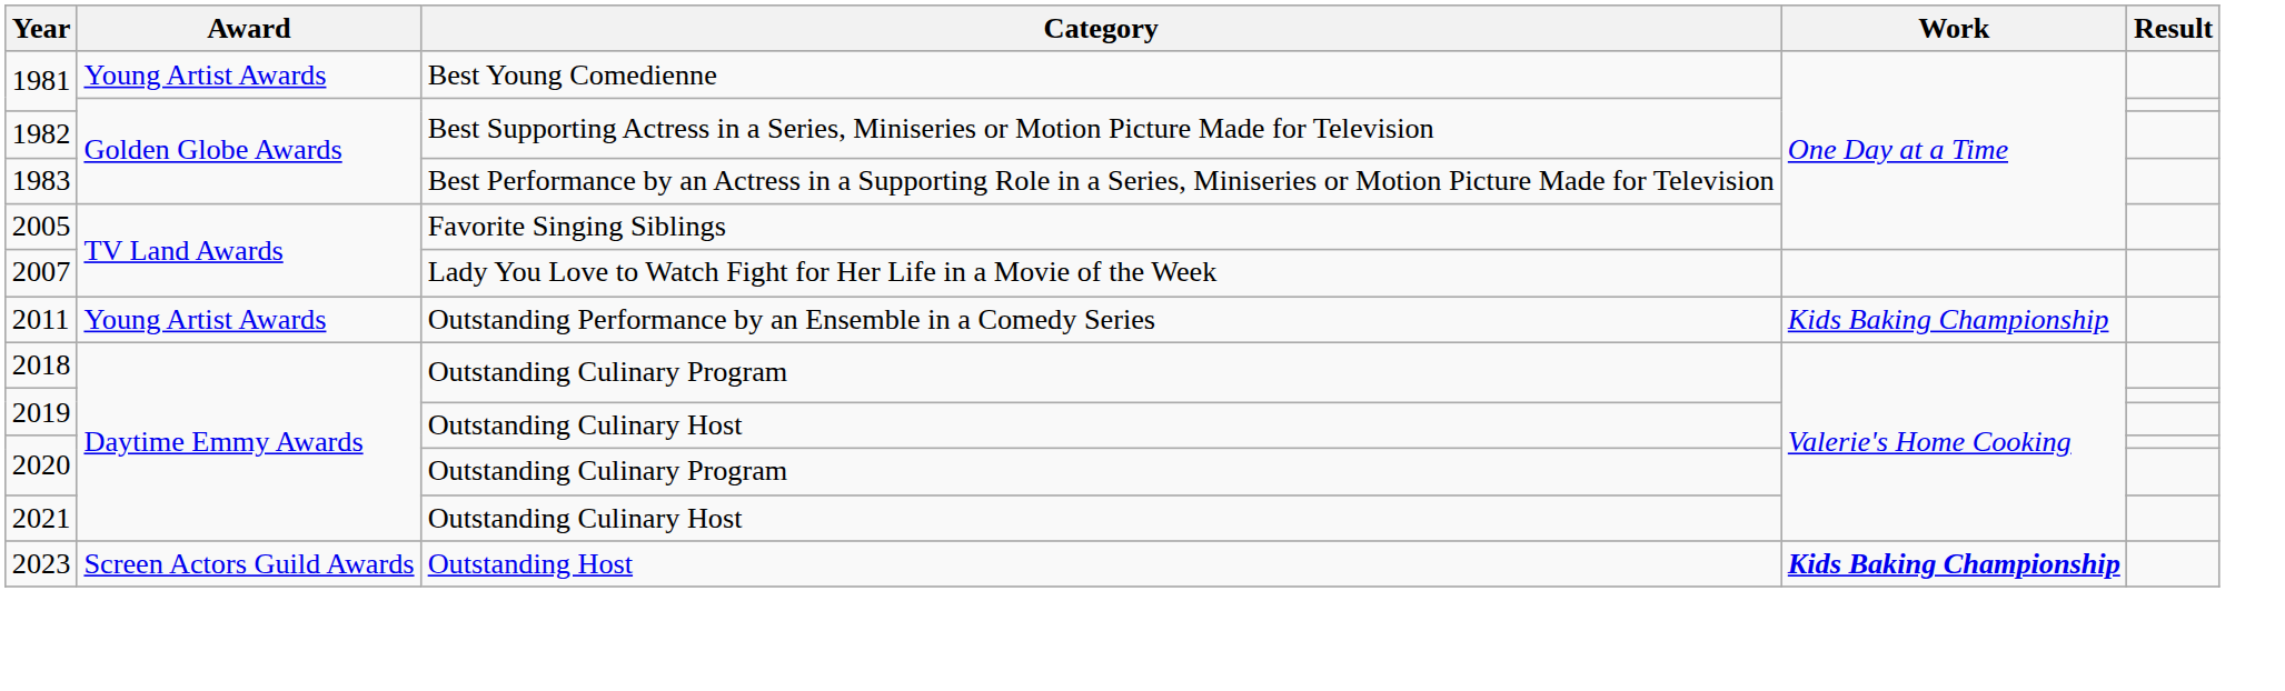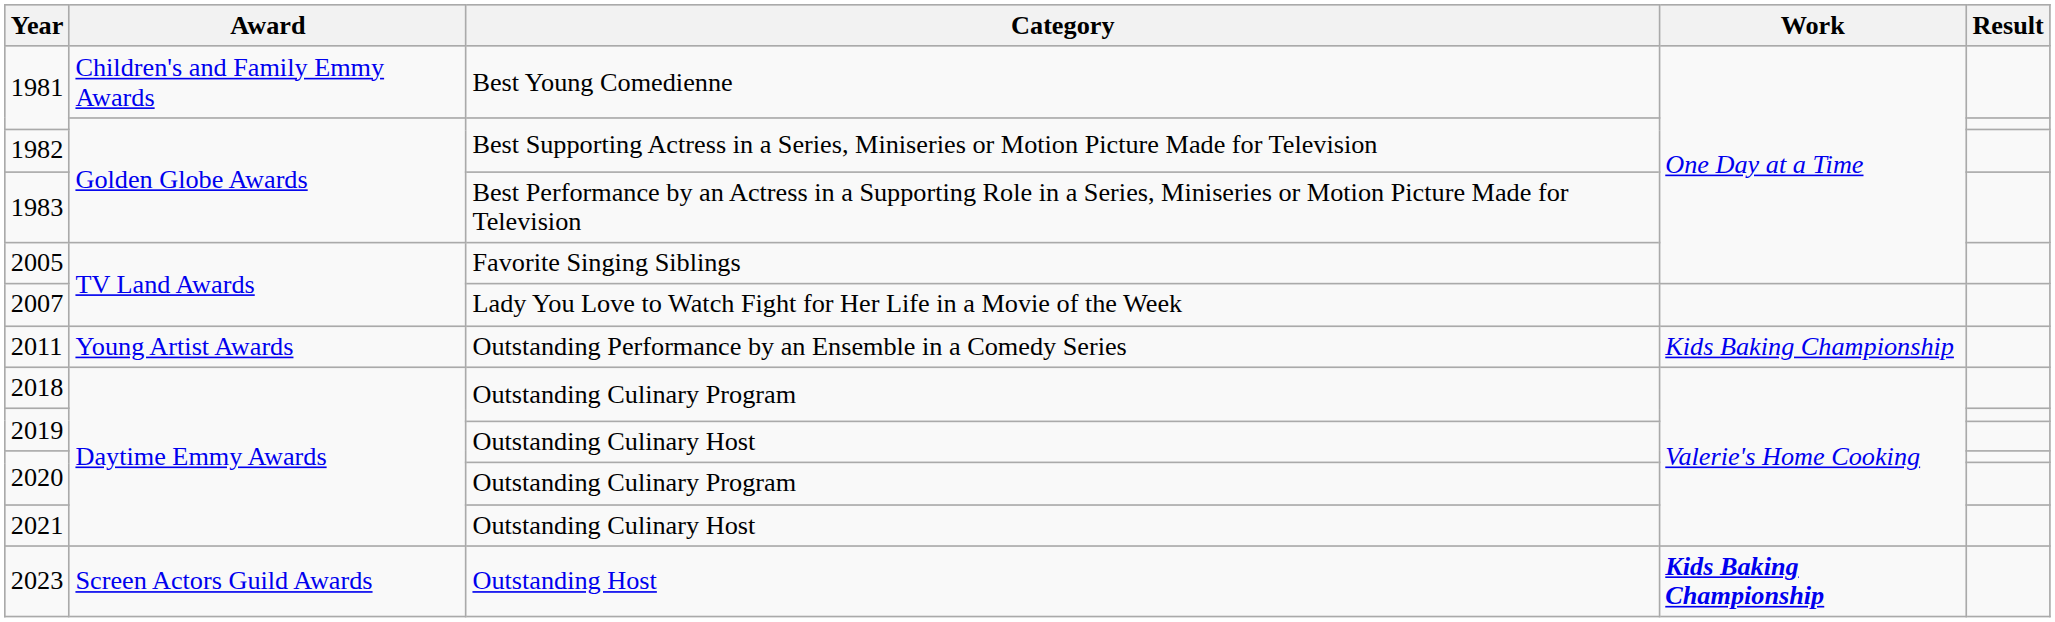 <table class="wikitable sortable">
 <tr>
 <th>Year</th>
 <th>Award</th>
 <th>Category</th>
 <th>Work</th>
 <th>Result</th>
 </tr>
 <tr>
 <td rowspan="2">1981</td>
-<td><a href='#'>Young Artist Awards</a></td>
+<td><a href='#'>Children's and Family Emmy Awards</a></td>
 <td>Best Young Comedienne</td>
 <td rowspan="5"><a href='#'><em>One Day at a Time</em></a></td>
 <td></td>
 </tr>
 <tr>
 <td rowspan="3"><a href='#'>Golden Globe Awards</a></td>
 <td rowspan="2">Best Supporting Actress in a Series, Miniseries or Motion Picture Made for Television</td>
 <td></td>
 </tr>
 <tr>
 <td>1982</td>
 <td></td>
 </tr>
 <tr>
 <td>1983</td>
 <td>Best Performance by an Actress in a Supporting Role in a Series, Miniseries or Motion Picture Made for Television</td>
 <td></td>
 </tr>
 <tr>
 <td>2005</td>
 <td rowspan="2"><a href='#'>TV Land Awards</a></td>
 <td>Favorite Singing Siblings</td>
 <td></td>
 </tr>
 <tr>
 <td>2007</td>
 <td>Lady You Love to Watch Fight for Her Life in a Movie of the Week</td>
 <td></td>
 <td></td>
 </tr>
 <tr>
 <td>2011</td>
 <td><a href='#'>Young Artist Awards</a></td>
 <td>Outstanding Performance by an Ensemble in a Comedy Series</td>
 <td><em><a href='#'>Kids Baking Championship</a></em></td>
 <td></td>
 </tr>
 <tr>
 <td>2018</td>
 <td rowspan="6"><a href='#'>Daytime Emmy Awards</a></td>
 <td rowspan="2">Outstanding Culinary Program</td>
 <td rowspan="6"><em><a href='#'>Valerie's Home Cooking</a></em></td>
 <td></td>
 </tr>
 <tr>
 <td rowspan="2">2019</td>
 <td></td>
 </tr>
 <tr>
 <td rowspan="2">Outstanding Culinary Host</td>
 <td></td>
 </tr>
 <tr>
 <td rowspan="2">2020</td>
 <td></td>
 </tr>
 <tr>
 <td>Outstanding Culinary Program</td>
 <td></td>
 </tr>
 <tr>
 <td>2021</td>
 <td>Outstanding Culinary Host</td>
 <td></td>
 </tr>
 <tr>
 <td>2023</td>
 <td><a href='#'>Screen Actors Guild Awards</a></td>
 <td><a href='#'>Outstanding Host</a></td>
 <td><strong><em><a href='#'>Kids Baking Championship</a></em></strong></td>
 <td></td>
 </tr>
 </table>
